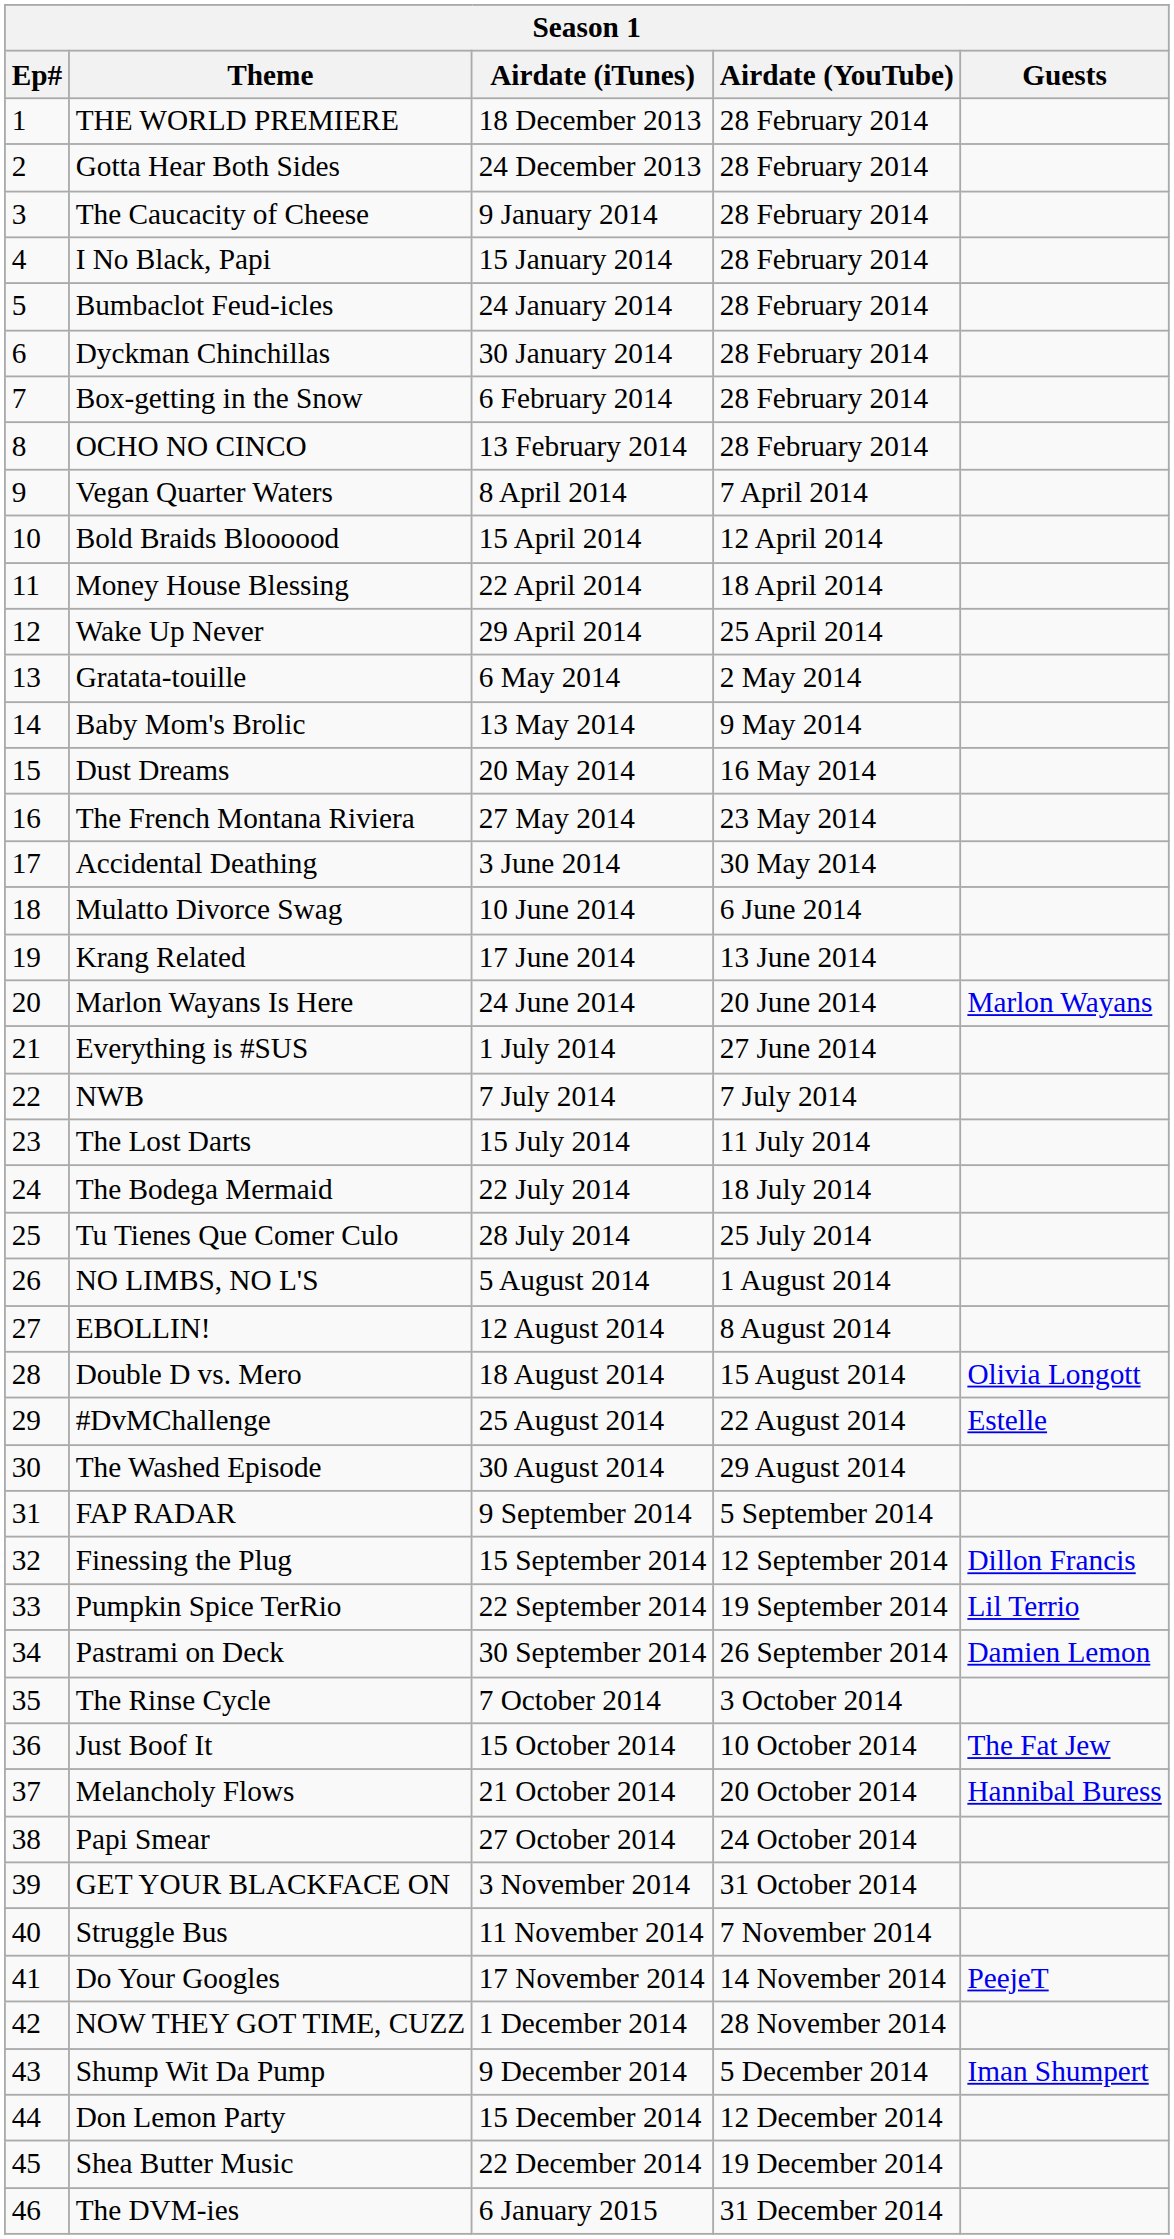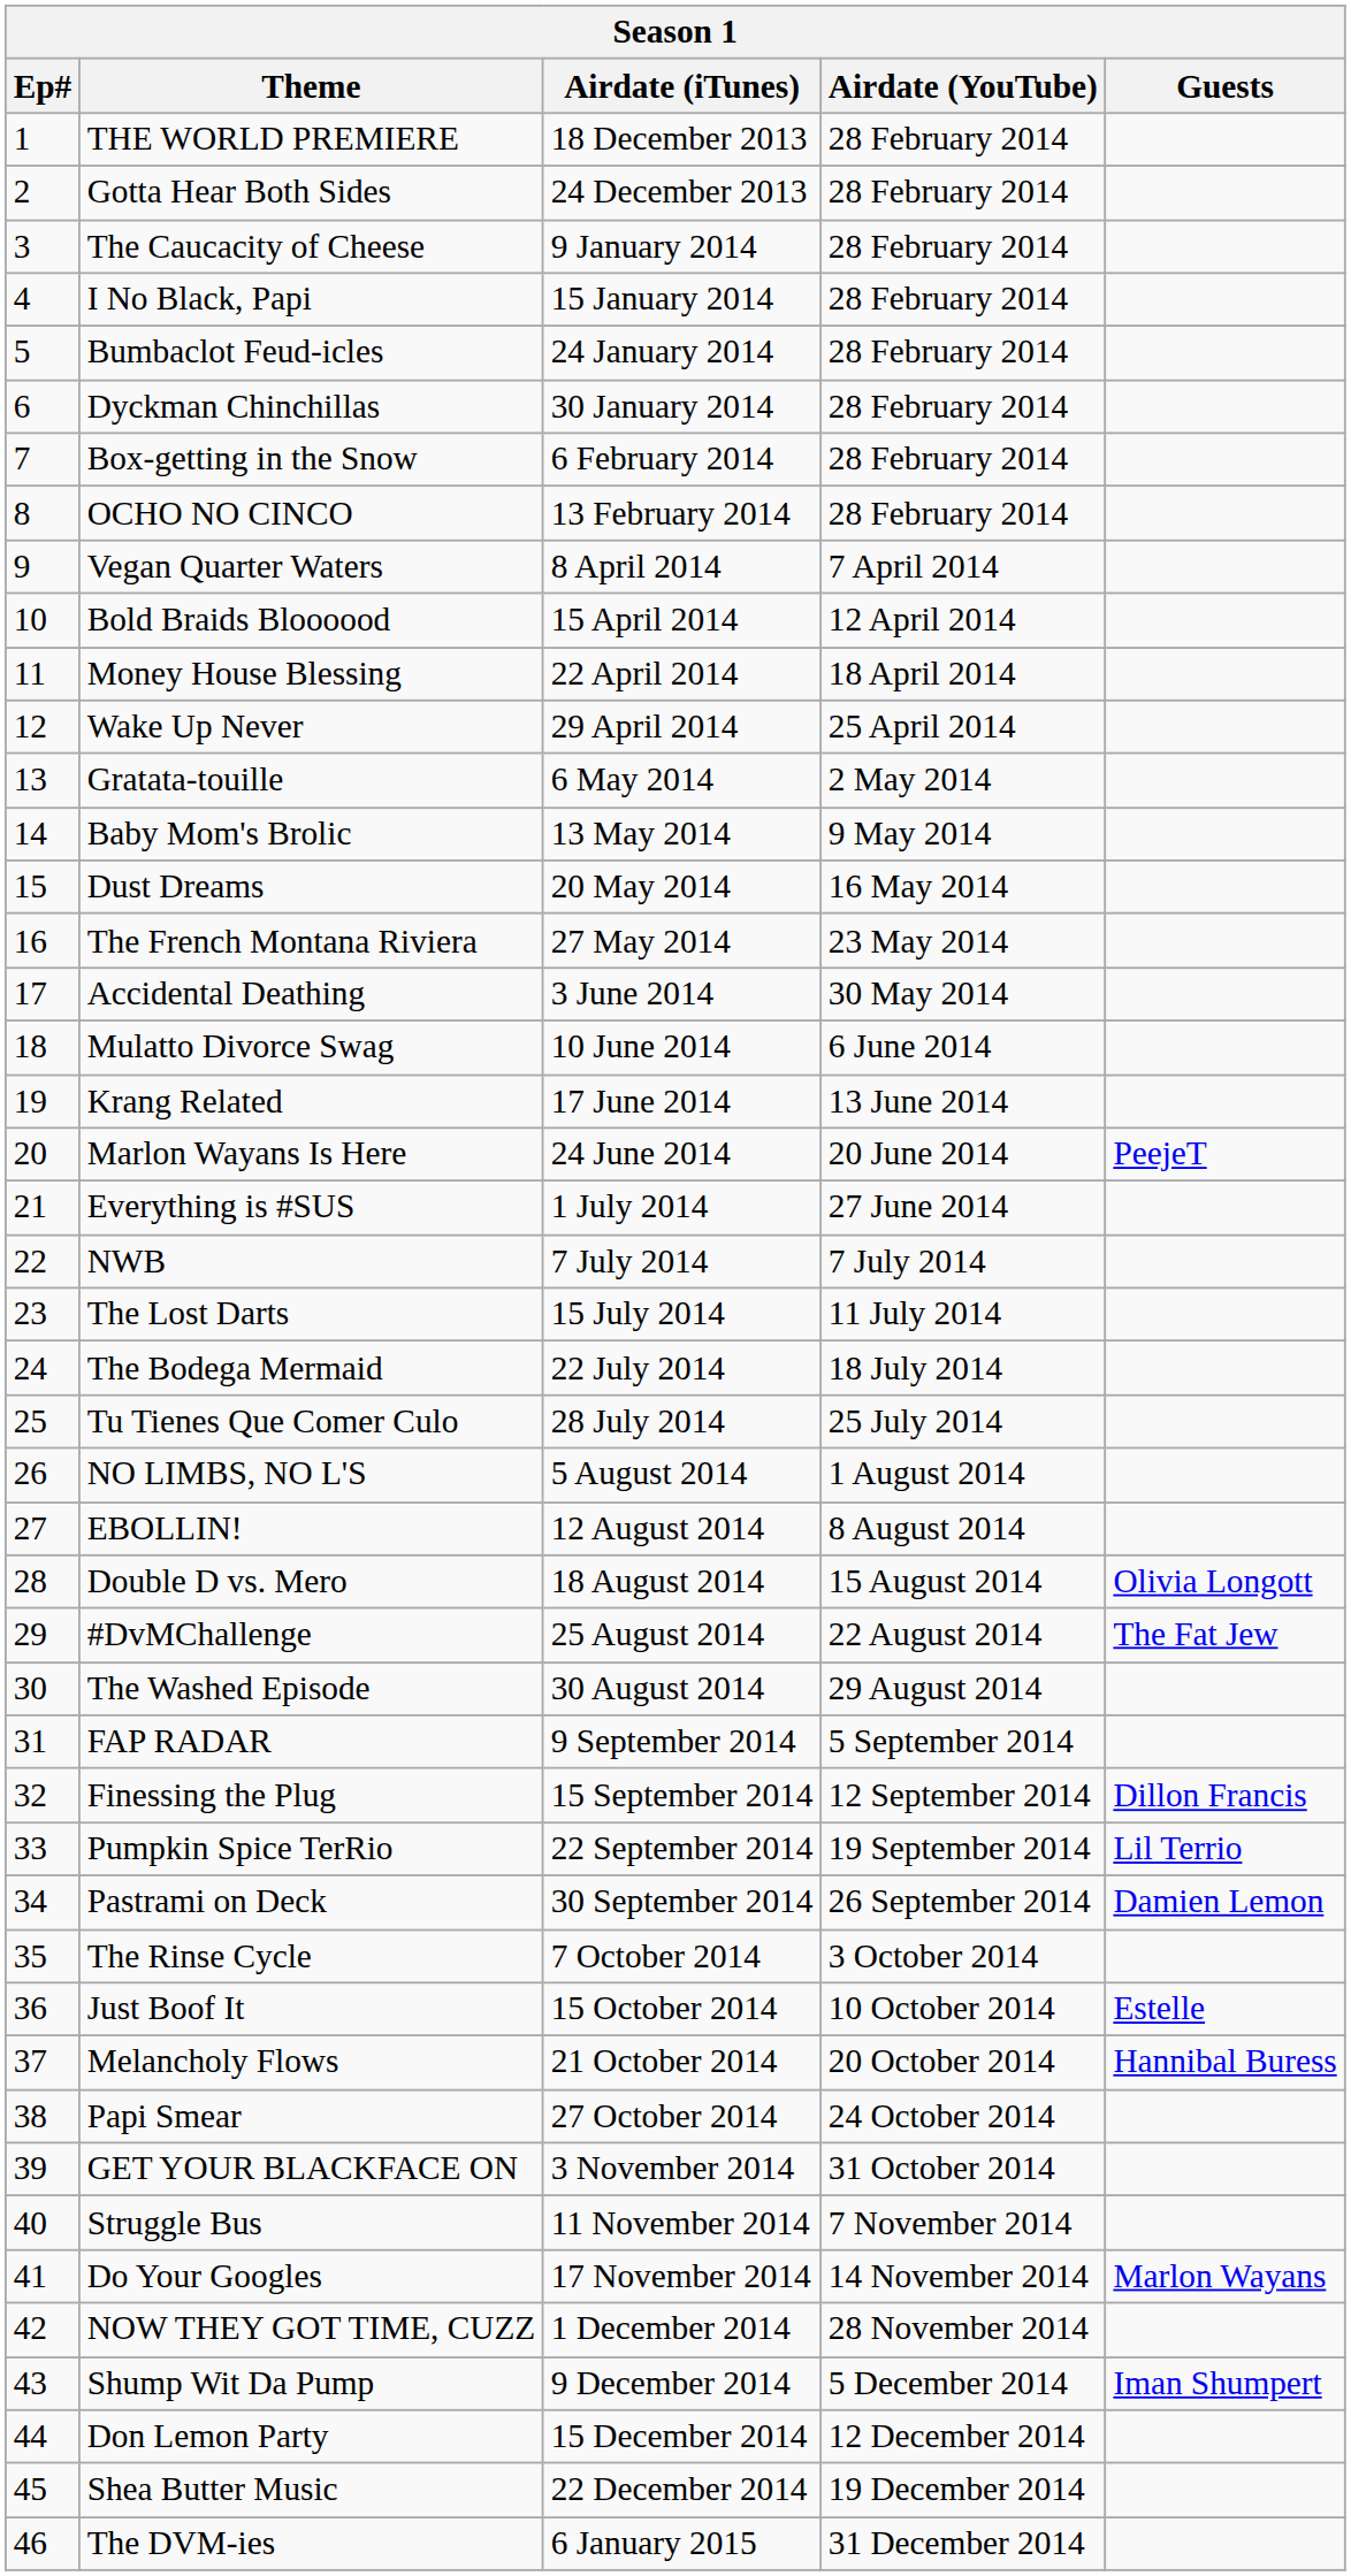 <table class="wikitable">
 <tr>
 <th colspan="5">Season 1</th>
 </tr>
 <tr>
 <th>Ep#</th>
 <th>Theme</th>
 <th>Airdate (iTunes)</th>
 <th>Airdate (YouTube)</th>
 <th>Guests</th>
 </tr>
 <tr>
 <td>1</td>
 <td>THE WORLD PREMIERE</td>
 <td>18 December 2013</td>
 <td>28 February 2014</td>
 <td></td>
 </tr>
 <tr>
 <td>2</td>
 <td>Gotta Hear Both Sides</td>
 <td>24 December 2013</td>
 <td>28 February 2014</td>
 <td></td>
 </tr>
 <tr>
 <td>3</td>
 <td>The Caucacity of Cheese</td>
 <td>9 January 2014</td>
 <td>28 February 2014</td>
 <td></td>
 </tr>
 <tr>
 <td>4</td>
 <td>I No Black, Papi</td>
 <td>15 January 2014</td>
 <td>28 February 2014</td>
 <td></td>
 </tr>
 <tr>
 <td>5</td>
 <td>Bumbaclot Feud-icles</td>
 <td>24 January 2014</td>
 <td>28 February 2014</td>
 <td></td>
 </tr>
 <tr>
 <td>6</td>
 <td>Dyckman Chinchillas</td>
 <td>30 January 2014</td>
 <td>28 February 2014</td>
 <td></td>
 </tr>
 <tr>
 <td>7</td>
 <td>Box-getting in the Snow</td>
 <td>6 February 2014</td>
 <td>28 February 2014</td>
 <td></td>
 </tr>
 <tr>
 <td>8</td>
 <td>OCHO NO CINCO</td>
 <td>13 February 2014</td>
 <td>28 February 2014</td>
 <td></td>
 </tr>
 <tr>
 <td>9</td>
 <td>Vegan Quarter Waters</td>
 <td>8 April 2014</td>
 <td>7 April 2014</td>
 <td></td>
 </tr>
 <tr>
 <td>10</td>
 <td>Bold Braids Bloooood</td>
 <td>15 April 2014</td>
 <td>12 April 2014</td>
 <td></td>
 </tr>
 <tr>
 <td>11</td>
 <td>Money House Blessing</td>
 <td>22 April 2014</td>
 <td>18 April 2014</td>
 <td></td>
 </tr>
 <tr>
 <td>12</td>
 <td>Wake Up Never</td>
 <td>29 April 2014</td>
 <td>25 April 2014</td>
 <td></td>
 </tr>
 <tr>
 <td>13</td>
 <td>Gratata-touille</td>
 <td>6 May 2014</td>
 <td>2 May 2014</td>
 <td></td>
 </tr>
 <tr>
 <td>14</td>
 <td>Baby Mom's Brolic</td>
 <td>13 May 2014</td>
 <td>9 May 2014</td>
 <td></td>
 </tr>
 <tr>
 <td>15</td>
 <td>Dust Dreams</td>
 <td>20 May 2014</td>
 <td>16 May 2014</td>
 <td></td>
 </tr>
 <tr>
 <td>16</td>
 <td>The French Montana Riviera</td>
 <td>27 May 2014</td>
 <td>23 May 2014</td>
 <td></td>
 </tr>
 <tr>
 <td>17</td>
 <td>Accidental Deathing</td>
 <td>3 June 2014</td>
 <td>30 May 2014</td>
 <td></td>
 </tr>
 <tr>
 <td>18</td>
 <td>Mulatto Divorce Swag</td>
 <td>10 June 2014</td>
 <td>6 June 2014</td>
 <td></td>
 </tr>
 <tr>
 <td>19</td>
 <td>Krang Related</td>
 <td>17 June 2014</td>
 <td>13 June 2014</td>
 <td></td>
 </tr>
 <tr>
 <td>20</td>
 <td>Marlon Wayans Is Here</td>
 <td>24 June 2014</td>
 <td>20 June 2014</td>
-<td><a href='#'>Marlon Wayans</a></td>
+<td><a href='#'>PeejeT</a></td>
 </tr>
 <tr>
 <td>21</td>
 <td>Everything is #SUS</td>
 <td>1 July 2014</td>
 <td>27 June 2014</td>
 <td></td>
 </tr>
 <tr>
 <td>22</td>
 <td>NWB</td>
 <td>7 July 2014</td>
 <td>7 July 2014</td>
 <td></td>
 </tr>
 <tr>
 <td>23</td>
 <td>The Lost Darts</td>
 <td>15 July 2014</td>
 <td>11 July 2014</td>
 <td></td>
 </tr>
 <tr>
 <td>24</td>
 <td>The Bodega Mermaid</td>
 <td>22 July 2014</td>
 <td>18 July 2014</td>
 <td></td>
 </tr>
 <tr>
 <td>25</td>
 <td>Tu Tienes Que Comer Culo</td>
 <td>28 July 2014</td>
 <td>25 July 2014</td>
 <td></td>
 </tr>
 <tr>
 <td>26</td>
 <td>NO LIMBS, NO L'S</td>
 <td>5 August 2014</td>
 <td>1 August 2014</td>
 <td></td>
 </tr>
 <tr>
 <td>27</td>
 <td>EBOLLIN!</td>
 <td>12 August 2014</td>
 <td>8 August 2014</td>
 <td></td>
 </tr>
 <tr>
 <td>28</td>
 <td>Double D vs. Mero</td>
 <td>18 August 2014</td>
 <td>15 August 2014</td>
 <td><a href='#'>Olivia Longott</a></td>
 </tr>
 <tr>
 <td>29</td>
 <td>#DvMChallenge</td>
 <td>25 August 2014</td>
 <td>22 August 2014</td>
-<td><a href='#'>Estelle</a></td>
+<td><a href='#'>The Fat Jew</a></td>
 </tr>
 <tr>
 <td>30</td>
 <td>The Washed Episode</td>
 <td>30 August 2014</td>
 <td>29 August 2014</td>
 <td></td>
 </tr>
 <tr>
 <td>31</td>
 <td>FAP RADAR</td>
 <td>9 September 2014</td>
 <td>5 September 2014</td>
 <td></td>
 </tr>
 <tr>
 <td>32</td>
 <td>Finessing the Plug</td>
 <td>15 September 2014</td>
 <td>12 September 2014</td>
 <td><a href='#'>Dillon Francis</a></td>
 </tr>
 <tr>
 <td>33</td>
 <td>Pumpkin Spice TerRio</td>
 <td>22 September 2014</td>
 <td>19 September 2014</td>
 <td><a href='#'>Lil Terrio</a></td>
 </tr>
 <tr>
 <td>34</td>
 <td>Pastrami on Deck</td>
 <td>30 September 2014</td>
 <td>26 September 2014</td>
 <td><a href='#'>Damien Lemon</a></td>
 </tr>
 <tr>
 <td>35</td>
 <td>The Rinse Cycle</td>
 <td>7 October 2014</td>
 <td>3 October 2014</td>
 <td></td>
 </tr>
 <tr>
 <td>36</td>
 <td>Just Boof It</td>
 <td>15 October 2014</td>
 <td>10 October 2014</td>
-<td><a href='#'>The Fat Jew</a></td>
+<td><a href='#'>Estelle</a></td>
 </tr>
 <tr>
 <td>37</td>
 <td>Melancholy Flows</td>
 <td>21 October 2014</td>
 <td>20 October 2014</td>
 <td><a href='#'>Hannibal Buress</a></td>
 </tr>
 <tr>
 <td>38</td>
 <td>Papi Smear</td>
 <td>27 October 2014</td>
 <td>24 October 2014</td>
 <td></td>
 </tr>
 <tr>
 <td>39</td>
 <td>GET YOUR BLACKFACE ON</td>
 <td>3 November 2014</td>
 <td>31 October 2014</td>
 <td></td>
 </tr>
 <tr>
 <td>40</td>
 <td>Struggle Bus</td>
 <td>11 November 2014</td>
 <td>7 November 2014</td>
 <td></td>
 </tr>
 <tr>
 <td>41</td>
 <td>Do Your Googles</td>
 <td>17 November 2014</td>
 <td>14 November 2014</td>
-<td><a href='#'>PeejeT</a></td>
+<td><a href='#'>Marlon Wayans</a></td>
 </tr>
 <tr>
 <td>42</td>
 <td>NOW THEY GOT TIME, CUZZ</td>
 <td>1 December 2014</td>
 <td>28 November 2014</td>
 <td></td>
 </tr>
 <tr>
 <td>43</td>
 <td>Shump Wit Da Pump</td>
 <td>9 December 2014</td>
 <td>5 December 2014</td>
 <td><a href='#'>Iman Shumpert</a></td>
 </tr>
 <tr>
 <td>44</td>
 <td>Don Lemon Party</td>
 <td>15 December 2014</td>
 <td>12 December 2014</td>
 <td></td>
 </tr>
 <tr>
 <td>45</td>
 <td>Shea Butter Music</td>
 <td>22 December 2014</td>
 <td>19 December 2014</td>
 <td></td>
 </tr>
 <tr>
 <td>46</td>
 <td>The DVM-ies</td>
 <td>6 January 2015</td>
 <td>31 December 2014</td>
 <td></td>
 </tr>
 </table>
